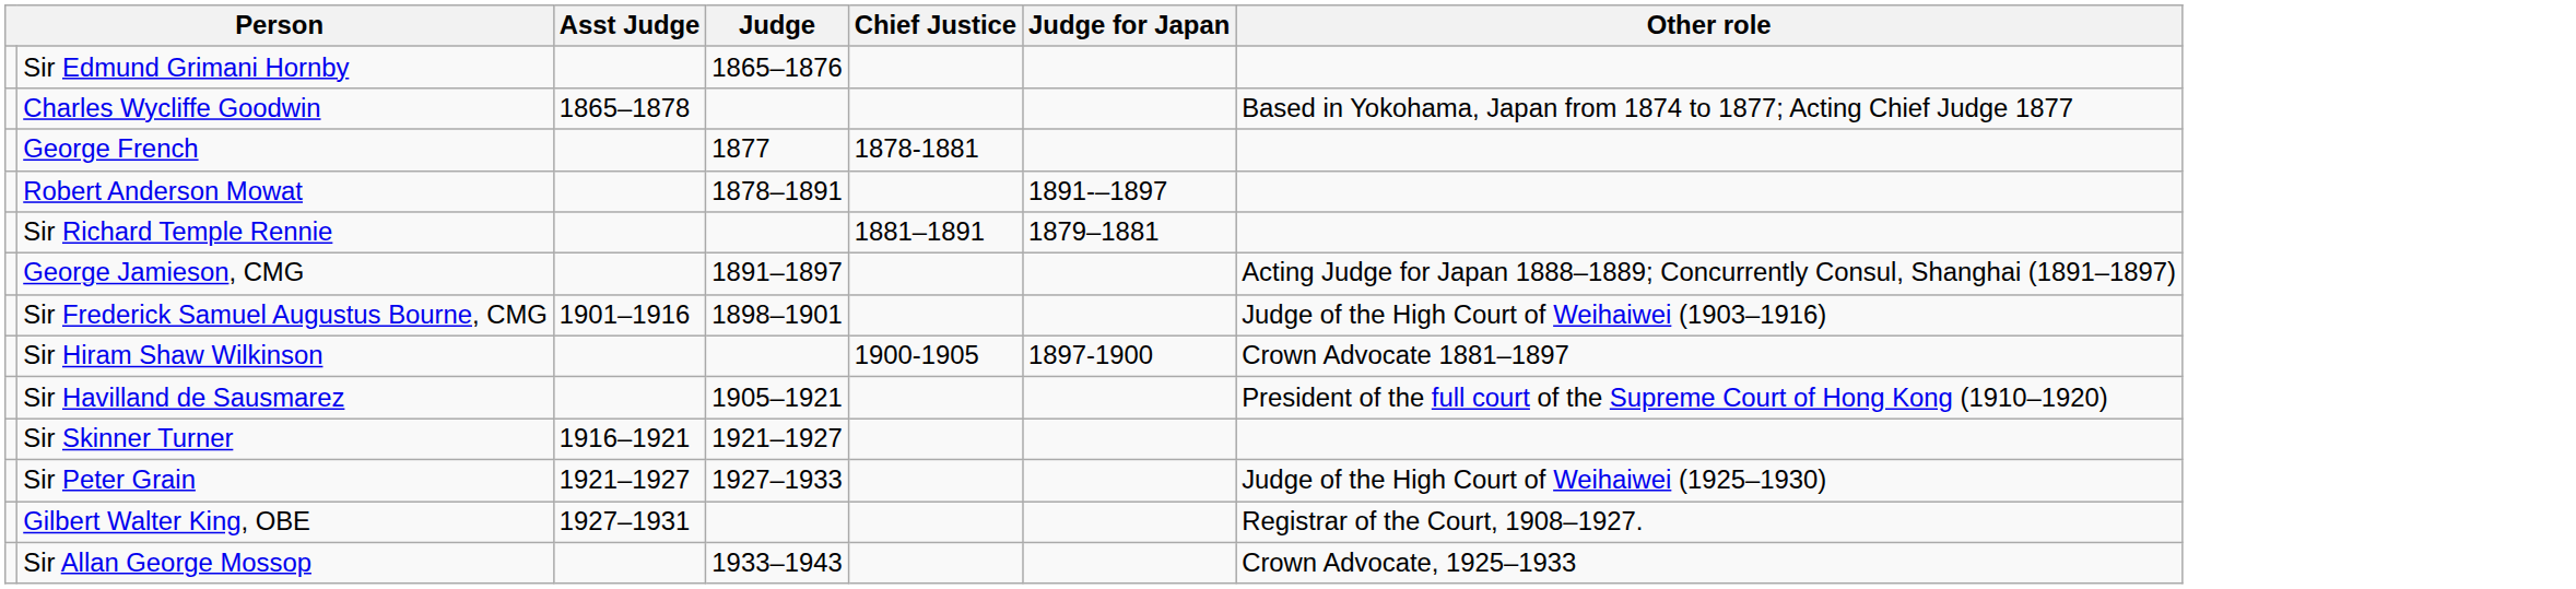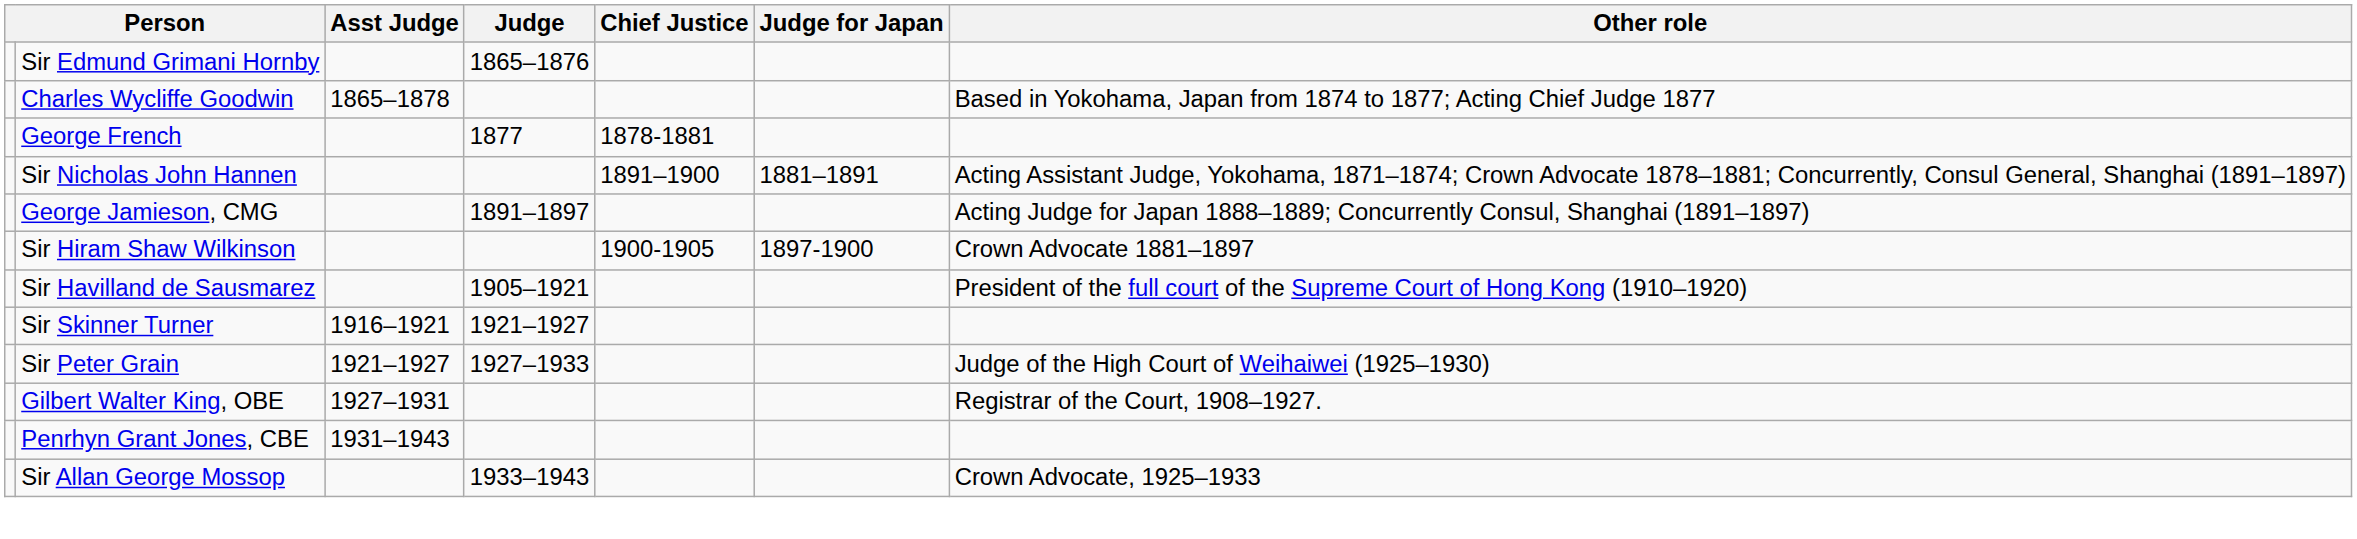 <table class="wikitable">
 <tr>
 <th colspan="2">Person</th>
 <th>Asst Judge</th>
 <th>Judge</th>
 <th>Chief Justice</th>
 <th>Judge for Japan</th>
 <th>Other role</th>
 </tr>
 <tr valign="top">
 <td></td>
 <td>Sir <a href='#'>Edmund Grimani Hornby</a></td>
 <td></td>
 <td>1865–1876</td>
 <td></td>
 <td></td>
 <td></td>
 </tr>
 <tr valign="top">
 <td></td>
 <td><a href='#'>Charles Wycliffe Goodwin</a></td>
 <td>1865–1878</td>
 <td></td>
 <td></td>
 <td></td>
 <td>Based in Yokohama, Japan from 1874 to 1877; Acting Chief Judge 1877</td>
 </tr>
 <tr valign="top">
 <td></td>
 <td><a href='#'>George French</a></td>
 <td></td>
 <td>1877</td>
 <td>1878-1881</td>
 <td></td>
 <td></td>
 </tr>
 <tr valign="top">
 <td></td>
-<td><a href='#'>Robert Anderson Mowat</a></td>
-<td></td>
-<td>1878–1891</td>
-<td></td>
-<td>1891-–1897</td>
-<td></td>
-</tr>
-<tr valign="top">
-<td></td>
-<td>Sir <a href='#'>Richard Temple Rennie</a></td>
+<td>Sir <a href='#'>Nicholas John Hannen</a></td>
 <td></td>
 <td></td>
+<td>1891–1900</td>
 <td>1881–1891</td>
-<td>1879–1881</td>
-<td></td>
+<td>Acting Assistant Judge, Yokohama, 1871–1874; Crown Advocate 1878–1881; Concurrently, Consul General, Shanghai (1891–1897)</td>
 </tr>
 <tr valign="top">
 <td></td>
 <td><a href='#'>George Jamieson</a>, CMG</td>
 <td></td>
 <td>1891–1897</td>
 <td></td>
 <td></td>
 <td>Acting Judge for Japan 1888–1889; Concurrently Consul, Shanghai (1891–1897)</td>
-</tr>
-<tr valign="top">
-<td></td>
-<td>Sir <a href='#'>Frederick Samuel Augustus Bourne</a>, CMG</td>
-<td>1901–1916</td>
-<td>1898–1901</td>
-<td></td>
-<td></td>
-<td>Judge of the High Court of <a href='#'>Weihaiwei</a> (1903–1916)</td>
 </tr>
 <tr valign="top">
 <td></td>
 <td>Sir <a href='#'>Hiram Shaw Wilkinson</a></td>
 <td></td>
 <td></td>
 <td>1900-1905</td>
 <td>1897-1900</td>
 <td>Crown Advocate 1881–1897</td>
 </tr>
 <tr valign="top">
 <td></td>
 <td>Sir <a href='#'>Havilland de Sausmarez</a></td>
 <td></td>
 <td>1905–1921</td>
 <td></td>
 <td></td>
 <td>President of the <a href='#'>full court</a> of the <a href='#'>Supreme Court of Hong Kong</a> (1910–1920)</td>
 </tr>
 <tr valign="top">
 <td></td>
 <td>Sir <a href='#'>Skinner Turner</a></td>
 <td>1916–1921</td>
 <td>1921–1927</td>
 <td></td>
 <td></td>
 <td></td>
 </tr>
 <tr valign="top">
 <td></td>
 <td>Sir <a href='#'>Peter Grain</a></td>
 <td>1921–1927</td>
 <td>1927–1933</td>
 <td></td>
 <td></td>
 <td>Judge of the High Court of <a href='#'>Weihaiwei</a> (1925–1930)</td>
 </tr>
 <tr valign="top">
 <td></td>
 <td><a href='#'>Gilbert Walter King</a>, OBE</td>
 <td>1927–1931</td>
 <td></td>
 <td></td>
 <td></td>
 <td>Registrar of the Court, 1908–1927.</td>
 </tr>
 <tr valign="top">
 <td></td>
+<td><a href='#'>Penrhyn Grant Jones</a>, CBE</td>
+<td>1931–1943</td>
+<td></td>
+<td></td>
+<td></td>
+<td></td>
+</tr>
+<tr valign="top">
+<td></td>
 <td>Sir <a href='#'>Allan George Mossop</a></td>
 <td></td>
 <td>1933–1943</td>
 <td></td>
 <td></td>
 <td>Crown Advocate, 1925–1933</td>
 </tr>
 </table>
